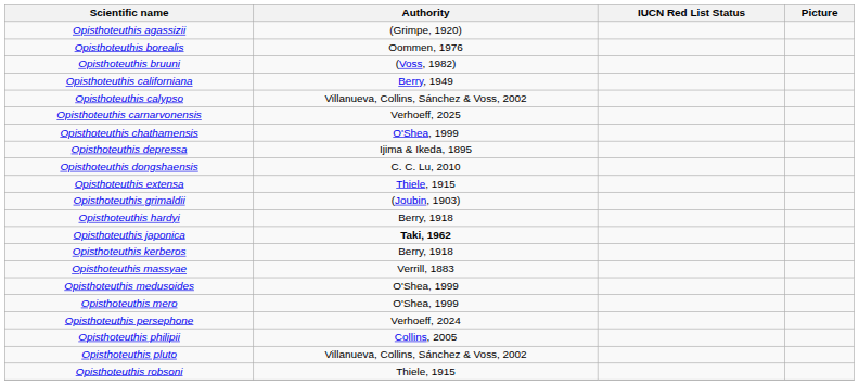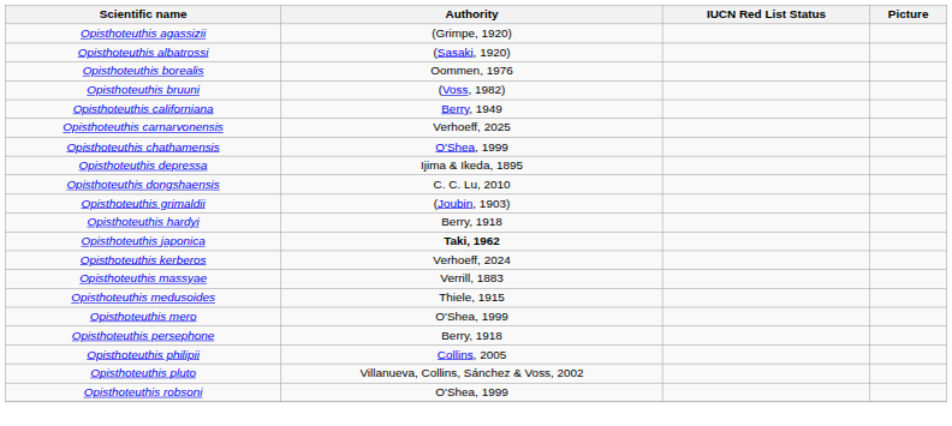 <table class="wikitable sortable" style="width:100%;text-align:center">
 <tr>
 <th scope="col">Scientific name</th>
 <th scope="col">Authority</th>
 <th scope="col">IUCN Red List Status</th>
 <th scope="col" class="unsortable">Picture</th>
 </tr>
 <tr>
 <td><em><a href='#'>Opisthoteuthis agassizii</a></em></td>
 <td>(Grimpe, 1920)</td>
+<td></td>
+<td></td>
+</tr>
+<tr>
+<td><em><a href='#'>Opisthoteuthis albatrossi</a></em></td>
+<td>(<a href='#'>Sasaki</a>, 1920)</td>
 <td></td>
 <td></td>
 </tr>
 <tr>
 <td><em><a href='#'>Opisthoteuthis borealis</a></em></td>
 <td>Oommen, 1976</td>
 <td></td>
 <td></td>
 </tr>
 <tr>
 <td><em><a href='#'>Opisthoteuthis bruuni</a></em></td>
 <td>(<a href='#'>Voss</a>, 1982)</td>
 <td></td>
 <td></td>
 </tr>
 <tr>
 <td><em><a href='#'>Opisthoteuthis californiana</a></em></td>
 <td><a href='#'>Berry</a>, 1949</td>
-<td></td>
-<td></td>
-</tr>
-<tr>
-<td><em><a href='#'>Opisthoteuthis calypso</a></em></td>
-<td>Villanueva, Collins, Sánchez & Voss, 2002</td>
 <td></td>
 <td></td>
 </tr>
 <tr>
 <td><em><a href='#'>Opisthoteuthis carnarvonensis</a></em></td>
 <td>Verhoeff, 2025</td>
 <td></td>
 <td></td>
 </tr>
 <tr>
 <td><em><a href='#'>Opisthoteuthis chathamensis</a></em></td>
 <td><a href='#'>O'Shea</a>, 1999</td>
 <td></td>
 <td></td>
 </tr>
 <tr>
 <td><em><a href='#'>Opisthoteuthis depressa</a></em></td>
 <td>Ijima & Ikeda, 1895</td>
 <td></td>
 <td></td>
 </tr>
 <tr>
 <td><em><a href='#'>Opisthoteuthis dongshaensis</a></em></td>
 <td>C. C. Lu, 2010</td>
 <td></td>
 <td></td>
 </tr>
 <tr>
-<td><em><a href='#'>Opisthoteuthis extensa</a></em></td>
-<td><a href='#'>Thiele</a>, 1915</td>
-<td></td>
-<td></td>
-</tr>
-<tr>
 <td><em><a href='#'>Opisthoteuthis grimaldii</a></em></td>
 <td>(<a href='#'>Joubin</a>, 1903)</td>
 <td></td>
 <td></td>
 </tr>
 <tr>
 <td><em><a href='#'>Opisthoteuthis hardyi</a></em></td>
 <td>Berry, 1918</td>
 <td></td>
 <td></td>
 </tr>
 <tr>
 <td><em><a href='#'>Opisthoteuthis japonica</a></em></td>
 <td><strong>Taki, 1962</strong></td>
 <td></td>
 <td></td>
 </tr>
 <tr>
 <td><em><a href='#'>Opisthoteuthis kerberos</a></em></td>
-<td>Berry, 1918</td>
+<td>Verhoeff, 2024</td>
 <td></td>
 <td></td>
 </tr>
 <tr>
 <td><em><a href='#'>Opisthoteuthis massyae</a></em></td>
 <td>Verrill, 1883</td>
 <td></td>
 <td></td>
 </tr>
 <tr>
 <td><em><a href='#'>Opisthoteuthis medusoides</a></em></td>
-<td>O'Shea, 1999</td>
+<td>Thiele, 1915</td>
 <td></td>
 <td></td>
 </tr>
 <tr>
 <td><em><a href='#'>Opisthoteuthis mero</a></em></td>
 <td>O'Shea, 1999</td>
 <td></td>
 <td></td>
 </tr>
 <tr>
 <td><em><a href='#'>Opisthoteuthis persephone</a></em></td>
-<td>Verhoeff, 2024</td>
+<td>Berry, 1918</td>
 <td></td>
 <td></td>
 </tr>
 <tr>
 <td><em><a href='#'>Opisthoteuthis philipii</a></em></td>
 <td><a href='#'>Collins</a>, 2005</td>
 <td></td>
 <td></td>
 </tr>
 <tr>
 <td><em><a href='#'>Opisthoteuthis pluto</a></em></td>
 <td>Villanueva, Collins, Sánchez & Voss, 2002</td>
 <td></td>
 <td></td>
 </tr>
 <tr>
 <td><em><a href='#'>Opisthoteuthis robsoni</a></em></td>
-<td>Thiele, 1915</td>
+<td>O'Shea, 1999</td>
 <td></td>
 <td></td>
 </tr>
 <tr>
 </tr>
 </table>
